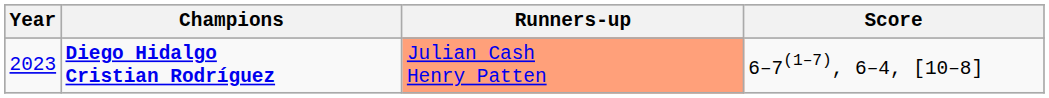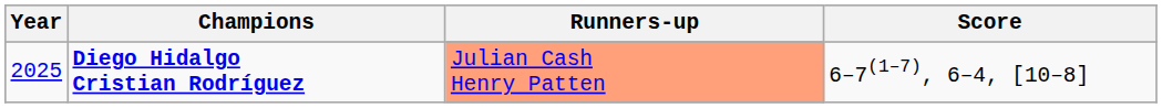 <table class="wikitable" style="font-size:90%">
 <tr>
 <th>Year</th>
 <th width="200">Champions</th>
 <th width="200">Runners-up</th>
 <th width="175">Score</th>
 </tr>
 <tr>
-<td><a href='#'>2023</a></td>
+<td><a href='#'>2025</a></td>
 <td> <strong><a href='#'>Diego Hidalgo</a></strong><br> <strong><a href='#'>Cristian Rodríguez</a></strong></td>
 <td style="background: lightsalmon;"> <a href='#'>Julian Cash</a><br> <a href='#'>Henry Patten</a></td>
 <td>6–7<sup>(1–7)</sup>, 6–4, [10–8]</td>
 </tr>
 </table>
